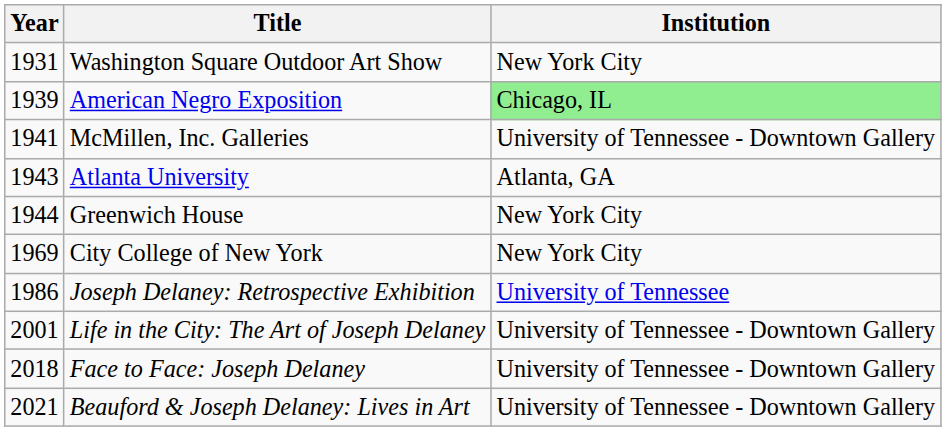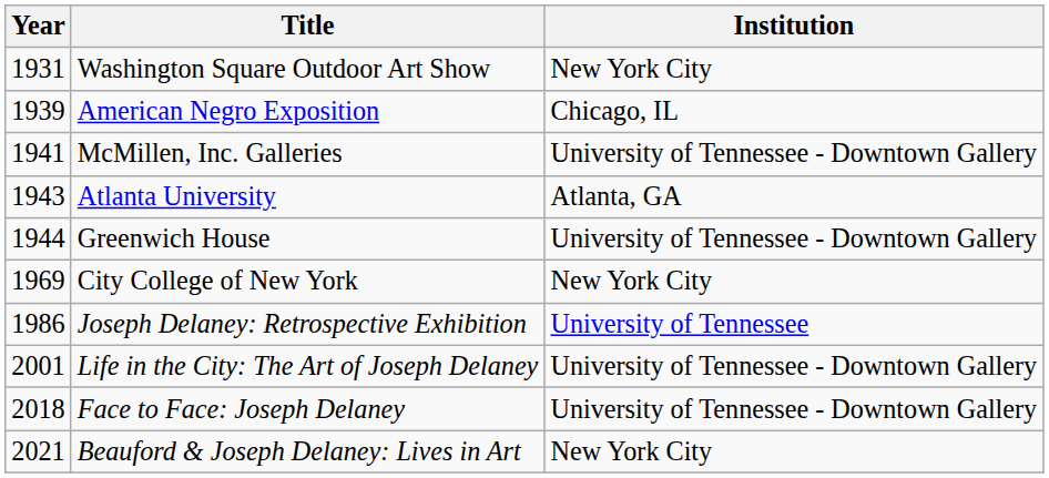 <table class="wikitable">
 <tr>
 <th>Year</th>
 <th>Title</th>
 <th>Institution</th>
 </tr>
 <tr>
 <td>1931</td>
 <td>Washington Square Outdoor Art Show</td>
 <td>New York City</td>
 </tr>
 <tr>
 <td>1939</td>
 <td><a href='#'>American Negro Exposition</a></td>
-<td style="background: lightgreen;">Chicago, IL</td>
+<td>Chicago, IL</td>
 </tr>
 <tr>
 <td>1941</td>
 <td>McMillen, Inc. Galleries</td>
 <td>University of Tennessee - Downtown Gallery</td>
 </tr>
 <tr>
 <td>1943</td>
 <td><a href='#'>Atlanta University</a></td>
 <td>Atlanta, GA</td>
 </tr>
 <tr>
 <td>1944</td>
 <td>Greenwich House</td>
-<td>New York City</td>
+<td>University of Tennessee - Downtown Gallery</td>
 </tr>
 <tr>
 <td>1969</td>
 <td>City College of New York</td>
 <td>New York City</td>
 </tr>
 <tr>
 <td>1986</td>
 <td><em>Joseph Delaney: Retrospective Exhibition</em></td>
 <td><a href='#'>University of Tennessee</a></td>
 </tr>
 <tr>
 <td>2001</td>
 <td><em>Life in the City: The Art of Joseph Delaney</em></td>
 <td>University of Tennessee - Downtown Gallery</td>
 </tr>
 <tr>
 <td>2018</td>
 <td><em>Face to Face: Joseph Delaney</em></td>
 <td>University of Tennessee - Downtown Gallery</td>
 </tr>
 <tr>
 <td>2021</td>
 <td><em>Beauford & Joseph Delaney: Lives in Art</em></td>
-<td>University of Tennessee - Downtown Gallery</td>
+<td>New York City</td>
 </tr>
 </table>
